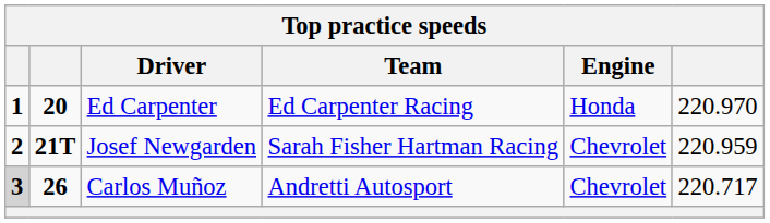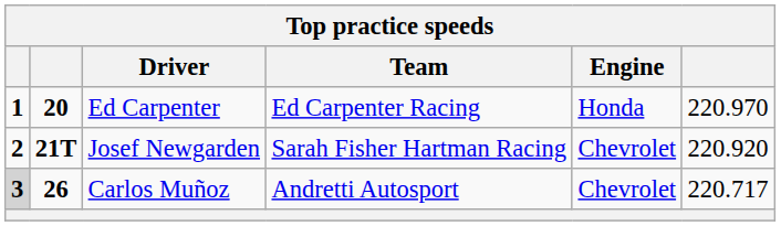 <table class="wikitable" style="font-size:95%;">
 <tr>
 <th colspan=9>Top practice speeds</th>
 </tr>
 <tr>
 <th></th>
 <th></th>
 <th>Driver</th>
 <th>Team</th>
 <th>Engine</th>
 <th></th>
 </tr>
 <tr>
 <td align=center><strong>1</strong></td>
 <td style="text-align:center"><strong>20</strong></td>
 <td> <a href='#'>Ed Carpenter</a></td>
 <td><a href='#'>Ed Carpenter Racing</a></td>
 <td><a href='#'>Honda</a></td>
 <td align=center>220.970</td>
 </tr>
 <tr>
 <td align=center><strong>2</strong></td>
 <td style="text-align:center"><strong>21T</strong></td>
 <td> <a href='#'>Josef Newgarden</a></td>
 <td><a href='#'>Sarah Fisher Hartman Racing</a></td>
 <td><a href='#'>Chevrolet</a></td>
-<td align=center>220.959</td>
+<td align=center>220.920</td>
 </tr>
 <tr>
 <td align=center style="background: lightgrey;"><strong>3</strong></td>
 <td style="text-align:center"><strong>26</strong></td>
 <td> <a href='#'>Carlos Muñoz</a> <strong></strong></td>
 <td><a href='#'>Andretti Autosport</a></td>
 <td><a href='#'>Chevrolet</a></td>
 <td align=center>220.717</td>
 </tr>
 <tr>
 <th colspan=9></th>
 </tr>
 </table>
